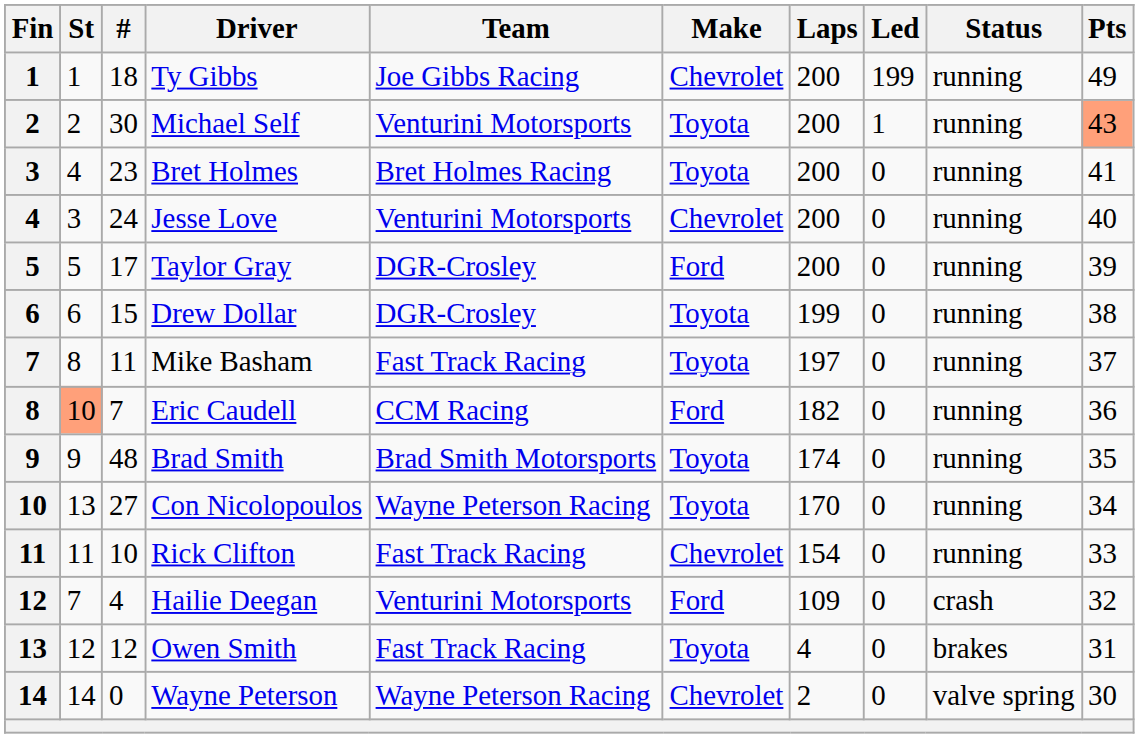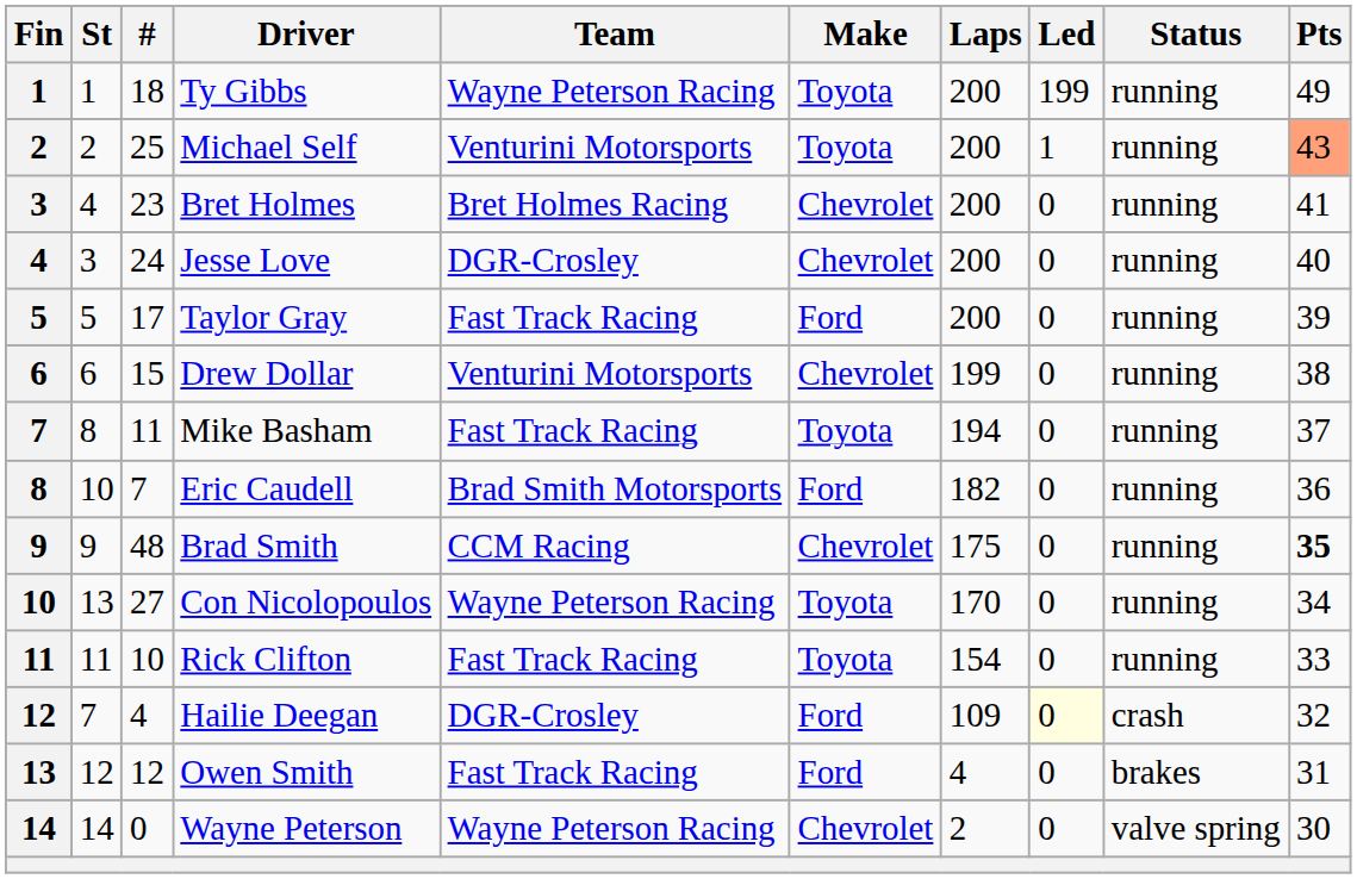 <table class="wikitable" style="font-size:95%">
 <tr>
 <th>Fin</th>
 <th>St</th>
 <th>#</th>
 <th>Driver</th>
 <th>Team</th>
 <th>Make</th>
 <th>Laps</th>
 <th>Led</th>
 <th>Status</th>
 <th>Pts</th>
 </tr>
 <tr>
 <th>1</th>
 <td>1</td>
 <td>18</td>
 <td><a href='#'>Ty Gibbs</a></td>
-<td><a href='#'>Joe Gibbs Racing</a></td>
-<td><a href='#'>Chevrolet</a></td>
+<td><a href='#'>Wayne Peterson Racing</a></td>
+<td><a href='#'>Toyota</a></td>
 <td>200</td>
 <td>199</td>
 <td>running</td>
 <td>49</td>
 </tr>
 <tr>
 <th>2</th>
 <td>2</td>
-<td>30</td>
+<td>25</td>
 <td><a href='#'>Michael Self</a></td>
 <td><a href='#'>Venturini Motorsports</a></td>
 <td><a href='#'>Toyota</a></td>
 <td>200</td>
 <td>1</td>
 <td>running</td>
 <td style="background: lightsalmon;">43</td>
 </tr>
 <tr>
 <th>3</th>
 <td>4</td>
 <td>23</td>
 <td><a href='#'>Bret Holmes</a></td>
 <td><a href='#'>Bret Holmes Racing</a></td>
-<td><a href='#'>Toyota</a></td>
+<td><a href='#'>Chevrolet</a></td>
 <td>200</td>
 <td>0</td>
 <td>running</td>
 <td>41</td>
 </tr>
 <tr>
 <th>4</th>
 <td>3</td>
 <td>24</td>
 <td><a href='#'>Jesse Love</a></td>
-<td><a href='#'>Venturini Motorsports</a></td>
+<td><a href='#'>DGR-Crosley</a></td>
 <td><a href='#'>Chevrolet</a></td>
 <td>200</td>
 <td>0</td>
 <td>running</td>
 <td>40</td>
 </tr>
 <tr>
 <th>5</th>
 <td>5</td>
 <td>17</td>
 <td><a href='#'>Taylor Gray</a></td>
-<td><a href='#'>DGR-Crosley</a></td>
+<td><a href='#'>Fast Track Racing</a></td>
 <td><a href='#'>Ford</a></td>
 <td>200</td>
 <td>0</td>
 <td>running</td>
 <td>39</td>
 </tr>
 <tr>
 <th>6</th>
 <td>6</td>
 <td>15</td>
 <td><a href='#'>Drew Dollar</a></td>
-<td><a href='#'>DGR-Crosley</a></td>
-<td><a href='#'>Toyota</a></td>
+<td><a href='#'>Venturini Motorsports</a></td>
+<td><a href='#'>Chevrolet</a></td>
 <td>199</td>
 <td>0</td>
 <td>running</td>
 <td>38</td>
 </tr>
 <tr>
 <th>7</th>
 <td>8</td>
 <td>11</td>
 <td>Mike Basham</td>
 <td><a href='#'>Fast Track Racing</a></td>
 <td><a href='#'>Toyota</a></td>
-<td>197</td>
+<td>194</td>
 <td>0</td>
 <td>running</td>
 <td>37</td>
 </tr>
 <tr>
 <th>8</th>
-<td style="background: lightsalmon;">10</td>
+<td>10</td>
 <td>7</td>
 <td><a href='#'>Eric Caudell</a></td>
-<td><a href='#'>CCM Racing</a></td>
+<td><a href='#'>Brad Smith Motorsports</a></td>
 <td><a href='#'>Ford</a></td>
 <td>182</td>
 <td>0</td>
 <td>running</td>
 <td>36</td>
 </tr>
 <tr>
 <th>9</th>
 <td>9</td>
 <td>48</td>
 <td><a href='#'>Brad Smith</a></td>
-<td><a href='#'>Brad Smith Motorsports</a></td>
-<td><a href='#'>Toyota</a></td>
-<td>174</td>
+<td><a href='#'>CCM Racing</a></td>
+<td><a href='#'>Chevrolet</a></td>
+<td>175</td>
 <td>0</td>
 <td>running</td>
-<td>35</td>
+<td><strong>35</strong></td>
 </tr>
 <tr>
 <th>10</th>
 <td>13</td>
 <td>27</td>
 <td><a href='#'>Con Nicolopoulos</a></td>
 <td><a href='#'>Wayne Peterson Racing</a></td>
 <td><a href='#'>Toyota</a></td>
 <td>170</td>
 <td>0</td>
 <td>running</td>
 <td>34</td>
 </tr>
 <tr>
 <th>11</th>
 <td>11</td>
 <td>10</td>
 <td><a href='#'>Rick Clifton</a></td>
 <td><a href='#'>Fast Track Racing</a></td>
-<td><a href='#'>Chevrolet</a></td>
+<td><a href='#'>Toyota</a></td>
 <td>154</td>
 <td>0</td>
 <td>running</td>
 <td>33</td>
 </tr>
 <tr>
 <th>12</th>
 <td>7</td>
 <td>4</td>
 <td><a href='#'>Hailie Deegan</a></td>
-<td><a href='#'>Venturini Motorsports</a></td>
+<td><a href='#'>DGR-Crosley</a></td>
 <td><a href='#'>Ford</a></td>
 <td>109</td>
-<td>0</td>
+<td style="background: lightyellow;">0</td>
 <td>crash</td>
 <td>32</td>
 </tr>
 <tr>
 <th>13</th>
 <td>12</td>
 <td>12</td>
 <td><a href='#'>Owen Smith</a></td>
 <td><a href='#'>Fast Track Racing</a></td>
-<td><a href='#'>Toyota</a></td>
+<td><a href='#'>Ford</a></td>
 <td>4</td>
 <td>0</td>
 <td>brakes</td>
 <td>31</td>
 </tr>
 <tr>
 <th>14</th>
 <td>14</td>
 <td>0</td>
 <td><a href='#'>Wayne Peterson</a></td>
 <td><a href='#'>Wayne Peterson Racing</a></td>
 <td><a href='#'>Chevrolet</a></td>
 <td>2</td>
 <td>0</td>
 <td>valve spring</td>
 <td>30</td>
 </tr>
 <tr>
 <th colspan="10"></th>
 </tr>
 </table>
